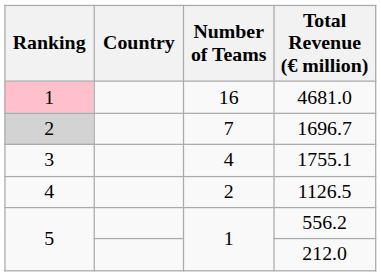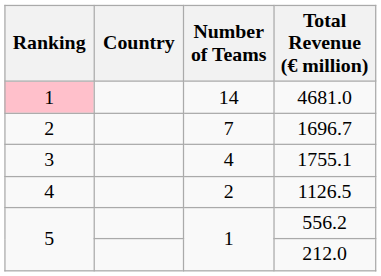 <table class="wikitable" style="text-align:center; margin-left:1em; float:right;">
 <tr>
 <th style="width:65px;">Ranking</th>
 <th style="width:65px;">Country</th>
 <th style="width:65px;">Number of Teams</th>
 <th style="width:75px;">Total Revenue<br>(€ million)</th>
 </tr>
 <tr>
 <td style="background: pink;">1</td>
 <td></td>
-<td>16</td>
+<td>14</td>
 <td>4681.0</td>
 </tr>
 <tr>
-<td style="background: lightgrey;">2</td>
+<td>2</td>
 <td></td>
 <td>7</td>
 <td>1696.7</td>
 </tr>
 <tr>
 <td>3</td>
 <td></td>
 <td>4</td>
 <td>1755.1</td>
 </tr>
 <tr>
 <td>4</td>
 <td></td>
 <td>2</td>
 <td>1126.5</td>
 </tr>
 <tr>
 <td rowspan="2" style="text-align: center;">5</td>
 <td></td>
 <td rowspan="2" style="text-align: center;">1</td>
 <td>556.2</td>
 </tr>
 <tr>
 <td></td>
 <td>212.0</td>
 </tr>
 </table>
